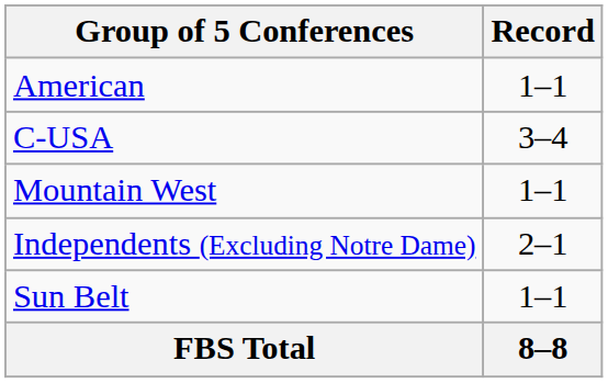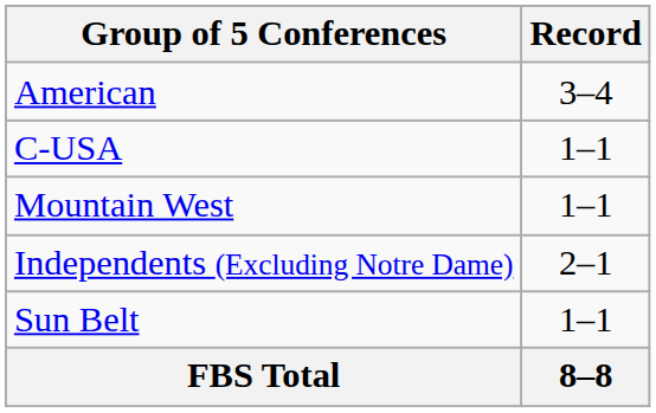 <table class="wikitable">
 <tr>
 <th>Group of 5 Conferences</th>
 <th>Record</th>
 </tr>
 <tr>
 <td><a href='#'>American</a></td>
-<td align=center>1–1</td>
+<td align=center>3–4</td>
 </tr>
 <tr>
 <td><a href='#'>C-USA</a></td>
-<td align=center>3–4</td>
+<td align=center>1–1</td>
 </tr>
 <tr>
 <td><a href='#'>Mountain West</a></td>
 <td align=center>1–1</td>
 </tr>
 <tr>
 <td><a href='#'>Independents <small>(Excluding Notre Dame)</small></a></td>
 <td align=center>2–1</td>
 </tr>
 <tr>
 <td><a href='#'>Sun Belt</a></td>
 <td align=center>1–1</td>
 </tr>
 <tr>
 <th>FBS Total</th>
 <th>8–8</th>
 </tr>
 </table>
